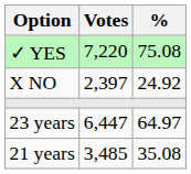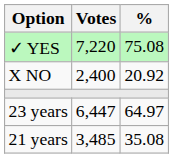 <table class="wikitable">
 <tr>
 <th>Option</th>
 <th>Votes</th>
 <th>%</th>
 </tr>
 <tr>
 <td style=background:#bbf8be>✓ YES</td>
 <td style=background:#bbf8be>7,220</td>
 <td style=background:#bbf8be>75.08</td>
 </tr>
 <tr>
 <td>X NO</td>
-<td>2,397</td>
-<td>24.92</td>
+<td>2,400</td>
+<td>20.92</td>
 </tr>
 <tr>
 <td colspan="3" bgcolor="#E9E9E9"></td>
 </tr>
 <tr>
 <td>23 years</td>
 <td>6,447</td>
 <td>64.97</td>
 </tr>
 <tr>
 <td>21 years</td>
 <td>3,485</td>
 <td>35.08</td>
 </tr>
 </table>
